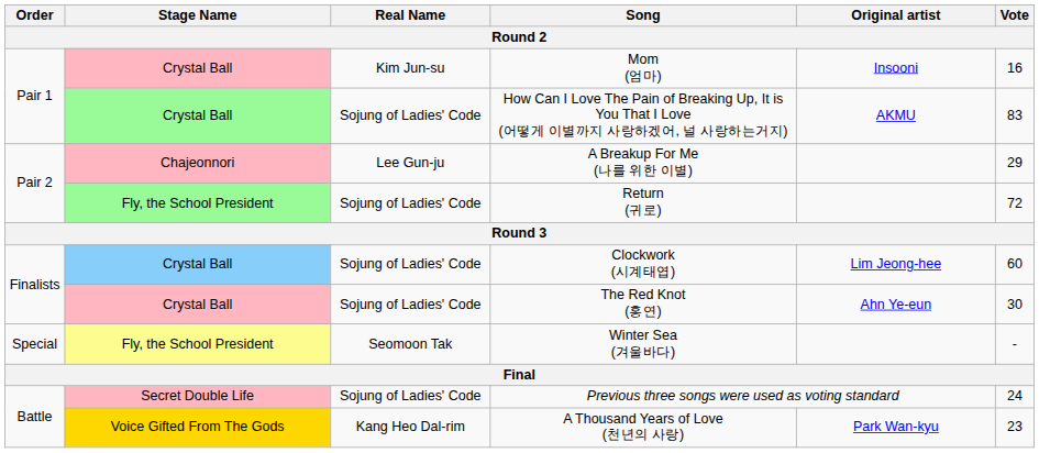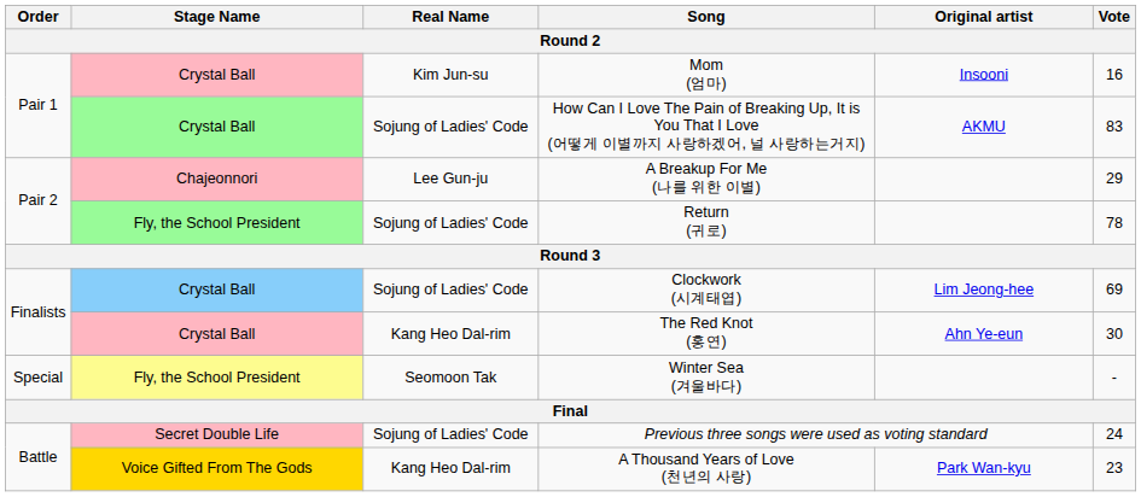 <table class="wikitable" style="text-align:center; width:95%;">
 <tr>
 <th style="width:1%">Order</th>
 <th style="width:20%;">Stage Name</th>
 <th style="width:12%">Real Name</th>
 <th style="width:23%;">Song</th>
 <th style="width:15%;">Original artist</th>
 <th style="width:1%;">Vote</th>
 </tr>
 <tr>
 <th colspan=6>Round 2</th>
 </tr>
 <tr>
 <td rowspan=2>Pair 1</td>
 <td bgcolor="lightpink">Crystal Ball</td>
 <td>Kim Jun-su</td>
 <td>Mom<br>(엄마)</td>
 <td><a href='#'>Insooni</a></td>
 <td>16</td>
 </tr>
 <tr>
 <td bgcolor="palegreen">Crystal Ball</td>
 <td>Sojung of Ladies' Code</td>
 <td>How Can I Love The Pain of Breaking Up, It is You That I Love<br>(어떻게 이별까지 사랑하겠어, 널 사랑하는거지)</td>
 <td><a href='#'>AKMU</a></td>
 <td>83</td>
 </tr>
 <tr>
 <td rowspan=2>Pair 2</td>
 <td bgcolor="lightpink">Chajeonnori</td>
 <td>Lee Gun-ju</td>
 <td>A Breakup For Me<br>(나를 위한 이별)</td>
 <td></td>
 <td>29</td>
 </tr>
 <tr>
 <td bgcolor="palegreen">Fly, the School President</td>
 <td>Sojung of Ladies' Code</td>
 <td>Return<br>(귀로)</td>
 <td></td>
-<td>72</td>
+<td>78</td>
 </tr>
 <tr>
 <th colspan=6>Round 3</th>
 </tr>
 <tr>
 <td rowspan=2>Finalists</td>
 <td bgcolor="lightskyblue">Crystal Ball</td>
 <td>Sojung of Ladies' Code</td>
 <td>Clockwork<br>(시계태엽)</td>
 <td><a href='#'>Lim Jeong-hee</a></td>
-<td>60</td>
+<td>69</td>
 </tr>
 <tr>
 <td bgcolor="lightpink">Crystal Ball</td>
-<td>Sojung of Ladies' Code</td>
+<td>Kang Heo Dal-rim</td>
 <td>The Red Knot<br>(홍연)</td>
 <td><a href='#'>Ahn Ye-eun</a></td>
 <td>30</td>
 </tr>
 <tr>
 <td>Special</td>
 <td bgcolor="#FDFC8F">Fly, the School President</td>
 <td>Seomoon Tak</td>
 <td>Winter Sea<br>(겨울바다)</td>
 <td></td>
 <td>-</td>
 </tr>
 <tr>
 <th colspan=6>Final</th>
 </tr>
 <tr>
 <td rowspan=2>Battle</td>
 <td bgcolor="lightpink">Secret Double Life</td>
 <td>Sojung of Ladies' Code</td>
 <td colspan=2><em>Previous three songs were used as voting standard</em></td>
 <td>24</td>
 </tr>
 <tr>
 <td bgcolor="gold">Voice Gifted From The Gods</td>
 <td>Kang Heo Dal-rim</td>
 <td>A Thousand Years of Love<br>(천년의 사랑)</td>
 <td><a href='#'>Park Wan-kyu</a></td>
 <td>23</td>
 </tr>
 </table>
